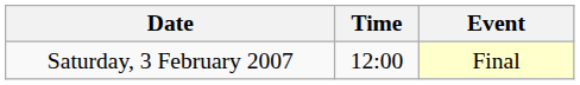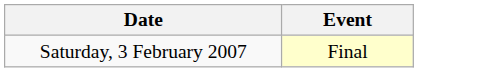 <table class = "wikitable" style="text-align:center;">
 <tr>
 <th width=220>Date</th>
-<th width=50>Time</th>
 <th width=100>Event</th>
 </tr>
 <tr>
 <td>Saturday, 3 February 2007</td>
-<td>12:00</td>
 <td bgcolor=ffffcc>Final</td>
 </tr>
 </table>
